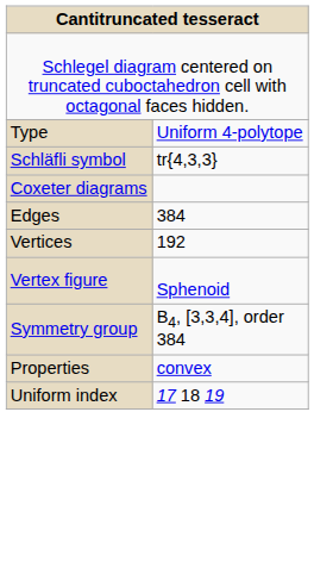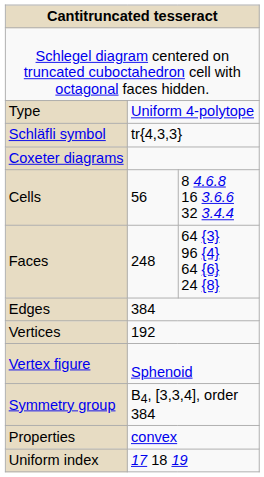 <table class="wikitable" align="right" style="margin-left:10px" width="280">
 <tr>
 <td bgcolor=#e7dcc3 align=center colspan=3><strong>Cantitruncated tesseract</strong></td>
 </tr>
 <tr>
 <td colspan=3 align=center><br><a href='#'>Schlegel diagram</a> centered on <a href='#'>truncated cuboctahedron</a> cell with <a href='#'>octagonal</a> faces hidden.</td>
 </tr>
 <tr>
 <td bgcolor=#e7dcc3>Type</td>
 <td colspan=2><a href='#'>Uniform 4-polytope</a></td>
 </tr>
 <tr>
 <td bgcolor=#e7dcc3><a href='#'>Schläfli symbol</a></td>
 <td colspan=2>tr{4,3,3}<br></td>
 </tr>
 <tr>
 <td bgcolor=#e7dcc3><a href='#'>Coxeter diagrams</a></td>
 <td colspan=2><br></td>
+</tr>
+<tr>
+<td bgcolor=#e7dcc3>Cells</td>
+<td>56</td>
+<td>8 <a href='#'><em>4.6.8</em></a> <br>16 <a href='#'><em>3.6.6</em></a> <br>32 <a href='#'><em>3.4.4</em></a> </td>
+</tr>
+<tr>
+<td bgcolor=#e7dcc3>Faces</td>
+<td>248</td>
+<td>64 <a href='#'>{3}</a><br>96 <a href='#'>{4}</a><br>64 <a href='#'>{6}</a><br>24 <a href='#'>{8}</a></td>
 </tr>
 <tr>
 <td bgcolor=#e7dcc3>Edges</td>
 <td colspan=2>384</td>
 </tr>
 <tr>
 <td bgcolor=#e7dcc3>Vertices</td>
 <td colspan=2>192</td>
 </tr>
 <tr>
 <td bgcolor=#e7dcc3><a href='#'>Vertex figure</a></td>
 <td colspan=2><br><a href='#'>Sphenoid</a></td>
 </tr>
 <tr>
 <td bgcolor=#e7dcc3><a href='#'>Symmetry group</a></td>
 <td colspan=2>B<sub>4</sub>, [3,3,4], order 384</td>
 </tr>
 <tr>
 <td bgcolor=#e7dcc3>Properties</td>
 <td colspan=2><a href='#'>convex</a></td>
 </tr>
 <tr>
 <td bgcolor=#e7dcc3>Uniform index</td>
 <td colspan=2><em><a href='#'>17</a></em> 18 <em><a href='#'>19</a></em></td>
 </tr>
 </table>
